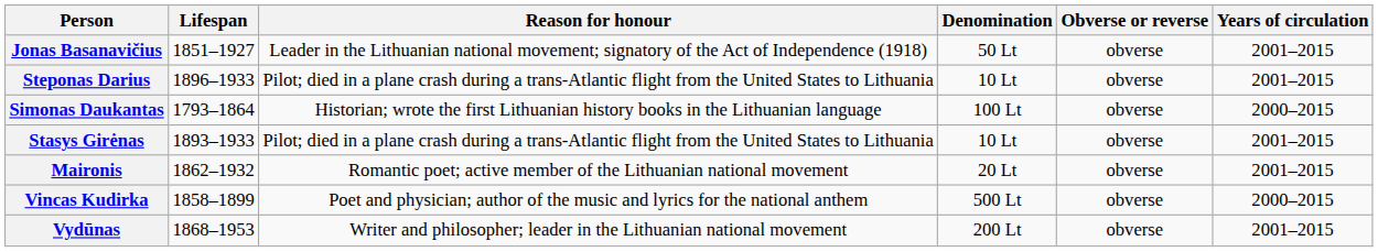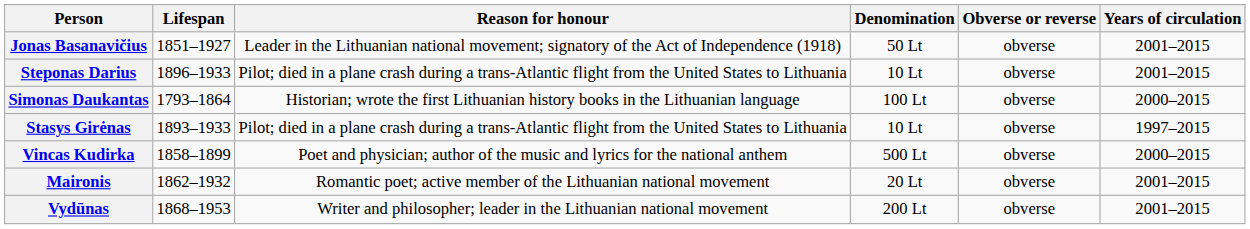 <table class="wikitable" style="font-size:95%; text-align:center;">
 <tr>
 <th>Person</th>
 <th>Lifespan</th>
 <th>Reason for honour</th>
 <th>Denomination</th>
 <th>Obverse or reverse</th>
 <th>Years of circulation</th>
 </tr>
 <tr>
 <th><a href='#'>Jonas Basanavičius</a></th>
 <td>1851–1927</td>
 <td>Leader in the Lithuanian national movement; signatory of the Act of Independence (1918)</td>
 <td>50 Lt</td>
 <td>obverse</td>
 <td>2001–2015</td>
 </tr>
 <tr>
 <th><a href='#'>Steponas Darius</a></th>
 <td>1896–1933</td>
 <td>Pilot; died in a plane crash during a trans-Atlantic flight from the United States to Lithuania</td>
 <td>10 Lt</td>
 <td>obverse</td>
 <td>2001–2015</td>
 </tr>
 <tr>
 <th><a href='#'>Simonas Daukantas</a></th>
 <td>1793–1864</td>
 <td>Historian; wrote the first Lithuanian history books in the Lithuanian language</td>
 <td>100 Lt</td>
 <td>obverse</td>
 <td>2000–2015</td>
 </tr>
 <tr>
 <th><a href='#'>Stasys Girėnas</a></th>
 <td>1893–1933</td>
 <td>Pilot; died in a plane crash during a trans-Atlantic flight from the United States to Lithuania</td>
 <td>10 Lt</td>
 <td>obverse</td>
-<td>2001–2015</td>
+<td>1997–2015</td>
+</tr>
+<tr>
+<th><a href='#'>Vincas Kudirka</a></th>
+<td>1858–1899</td>
+<td>Poet and physician; author of the music and lyrics for the national anthem</td>
+<td>500 Lt</td>
+<td>obverse</td>
+<td>2000–2015</td>
 </tr>
 <tr>
 <th><a href='#'>Maironis</a></th>
 <td>1862–1932</td>
 <td>Romantic poet; active member of the Lithuanian national movement</td>
 <td>20 Lt</td>
 <td>obverse</td>
 <td>2001–2015</td>
 </tr>
 <tr>
-<th><a href='#'>Vincas Kudirka</a></th>
-<td>1858–1899</td>
-<td>Poet and physician; author of the music and lyrics for the national anthem</td>
-<td>500 Lt</td>
-<td>obverse</td>
-<td>2000–2015</td>
-</tr>
-<tr>
 <th><a href='#'>Vydūnas</a></th>
 <td>1868–1953</td>
 <td>Writer and philosopher; leader in the Lithuanian national movement</td>
 <td>200 Lt</td>
 <td>obverse</td>
 <td>2001–2015</td>
 </tr>
 </table>
